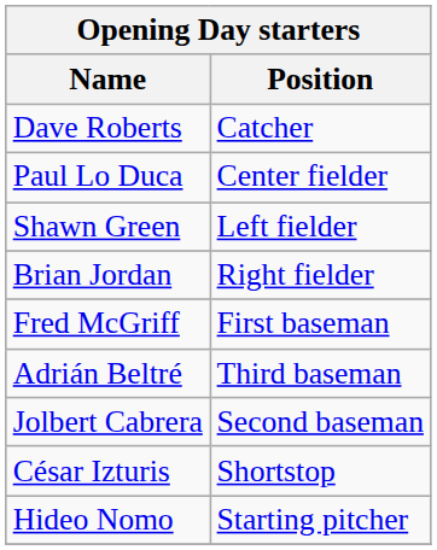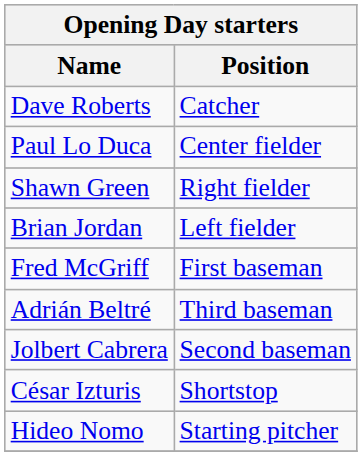 <table class="wikitable" style="text-align:left">
 <tr>
 <th colspan="2">Opening Day starters</th>
 </tr>
 <tr>
 <th>Name</th>
 <th>Position</th>
 </tr>
 <tr>
 <td><a href='#'>Dave Roberts</a></td>
 <td><a href='#'>Catcher</a></td>
 </tr>
 <tr>
 <td><a href='#'>Paul Lo Duca</a></td>
 <td><a href='#'>Center fielder</a></td>
 </tr>
 <tr>
 <td><a href='#'>Shawn Green</a></td>
-<td><a href='#'>Left fielder</a></td>
+<td><a href='#'>Right fielder</a></td>
 </tr>
 <tr>
 <td><a href='#'>Brian Jordan</a></td>
-<td><a href='#'>Right fielder</a></td>
+<td><a href='#'>Left fielder</a></td>
 </tr>
 <tr>
 <td><a href='#'>Fred McGriff</a></td>
 <td><a href='#'>First baseman</a></td>
 </tr>
 <tr>
 <td><a href='#'>Adrián Beltré</a></td>
 <td><a href='#'>Third baseman</a></td>
 </tr>
 <tr>
 <td><a href='#'>Jolbert Cabrera</a></td>
 <td><a href='#'>Second baseman</a></td>
 </tr>
 <tr>
 <td><a href='#'>César Izturis</a></td>
 <td><a href='#'>Shortstop</a></td>
 </tr>
 <tr>
 <td><a href='#'>Hideo Nomo</a></td>
 <td><a href='#'>Starting pitcher</a></td>
 </tr>
 <tr>
 </tr>
 </table>
